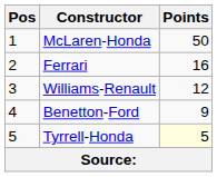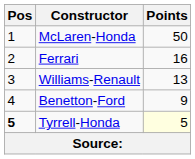 <table class="wikitable" style="font-size: 95%;">
 <tr>
 <th>Pos</th>
 <th>Constructor</th>
 <th>Points</th>
 </tr>
 <tr>
 <td>1</td>
 <td> <a href='#'>McLaren</a>-<a href='#'>Honda</a></td>
 <td align="right">50</td>
 </tr>
 <tr>
 <td>2</td>
 <td> <a href='#'>Ferrari</a></td>
 <td align="right">16</td>
 </tr>
 <tr>
 <td>3</td>
 <td> <a href='#'>Williams</a>-<a href='#'>Renault</a></td>
-<td align="right">12</td>
+<td align="right">13</td>
 </tr>
 <tr>
 <td>4</td>
 <td> <a href='#'>Benetton</a>-<a href='#'>Ford</a></td>
 <td align="right">9</td>
 </tr>
 <tr>
-<td>5</td>
+<td><strong>5</strong></td>
 <td> <a href='#'>Tyrrell</a>-<a href='#'>Honda</a></td>
 <td align="right" style="background: lightyellow;">5</td>
 </tr>
 <tr>
 <th colspan=4>Source: </th>
 </tr>
 </table>
